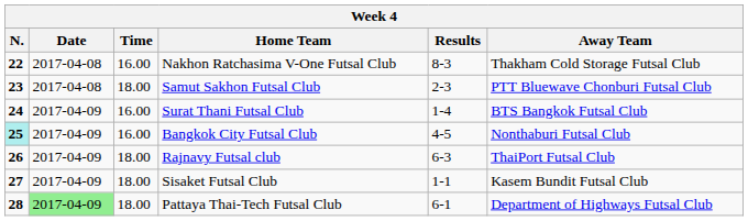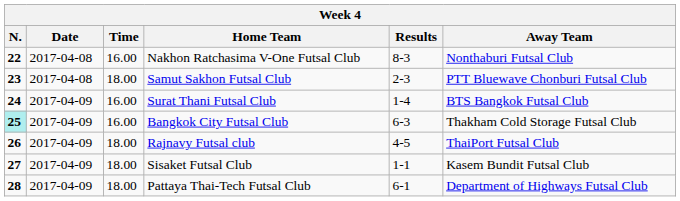 <table class="wikitable mw-collapsible mw-collapsed" style="min-width:50em">
 <tr>
 <th colspan="6">Week 4</th>
 </tr>
 <tr>
 <th>N.</th>
 <th>Date</th>
 <th>Time</th>
 <th>Home Team</th>
 <th>Results</th>
 <th>Away Team</th>
 </tr>
 <tr>
 <td><strong>22</strong></td>
 <td>2017-04-08</td>
 <td>16.00</td>
 <td>Nakhon Ratchasima V-One Futsal Club</td>
 <td>8-3</td>
-<td>Thakham Cold Storage Futsal Club</td>
+<td><a href='#'>Nonthaburi Futsal Club</a></td>
 </tr>
 <tr>
 <td><strong>23</strong></td>
 <td>2017-04-08</td>
 <td>18.00</td>
 <td><a href='#'>Samut Sakhon Futsal Club</a></td>
 <td>2-3</td>
 <td><a href='#'>PTT Bluewave Chonburi Futsal Club</a></td>
 </tr>
 <tr>
 <td><strong>24</strong></td>
 <td>2017-04-09</td>
 <td>16.00</td>
 <td><a href='#'>Surat Thani Futsal Club</a></td>
 <td>1-4</td>
 <td><a href='#'>BTS Bangkok Futsal Club</a></td>
 </tr>
 <tr>
 <td style="background: paleturquoise;"><strong>25</strong></td>
 <td>2017-04-09</td>
 <td>16.00</td>
 <td><a href='#'>Bangkok City Futsal Club</a></td>
-<td>4-5</td>
-<td><a href='#'>Nonthaburi Futsal Club</a></td>
+<td>6-3</td>
+<td>Thakham Cold Storage Futsal Club</td>
 </tr>
 <tr>
 <td><strong>26</strong></td>
 <td>2017-04-09</td>
 <td>18.00</td>
 <td><a href='#'>Rajnavy Futsal club</a></td>
-<td>6-3</td>
+<td>4-5</td>
 <td><a href='#'>ThaiPort Futsal Club</a></td>
 </tr>
 <tr>
 <td><strong>27</strong></td>
 <td>2017-04-09</td>
 <td>18.00</td>
 <td>Sisaket Futsal Club</td>
 <td>1-1</td>
 <td>Kasem Bundit Futsal Club</td>
 </tr>
 <tr>
 <td><strong>28</strong></td>
-<td style="background: lightgreen;">2017-04-09</td>
+<td>2017-04-09</td>
 <td>18.00</td>
 <td>Pattaya Thai-Tech Futsal Club</td>
 <td>6-1</td>
 <td><a href='#'>Department of Highways Futsal Club</a></td>
 </tr>
 </table>
